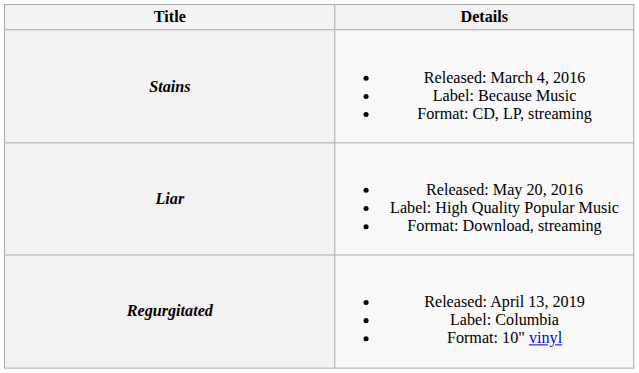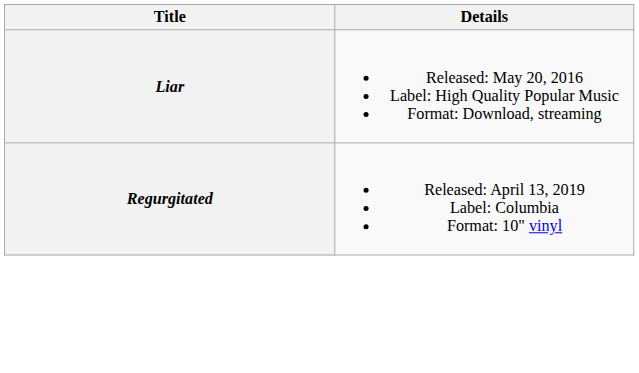 <table class="wikitable plainrowheaders" style="text-align:center;">
 <tr>
 <th scope="col" style="width:20em;">Title</th>
 <th scope="col" style="width:18em;">Details</th>
-</tr>
-<tr>
-<th scope="row"><em>Stains</em></th>
-<td><br><ul><li>Released: March 4, 2016</li><li>Label: Because Music</li><li>Format: CD, LP, streaming</li></ul></td>
 </tr>
 <tr>
 <th scope="row"><em>Liar</em></th>
 <td><br><ul><li>Released: May 20, 2016</li><li>Label: High Quality Popular Music</li><li>Format: Download, streaming</li></ul></td>
 </tr>
 <tr>
 <th scope="row"><em>Regurgitated</em></th>
 <td><br><ul><li>Released: April 13, 2019</li><li>Label: Columbia</li><li>Format: 10" <a href='#'>vinyl</a></li></ul></td>
 </tr>
 </table>
